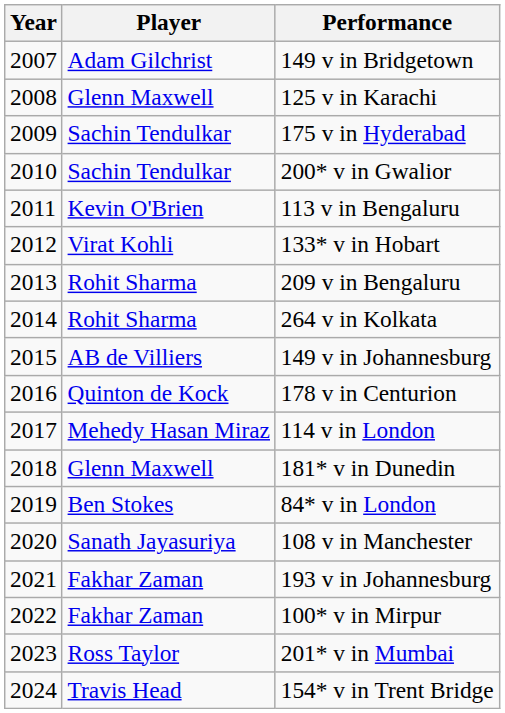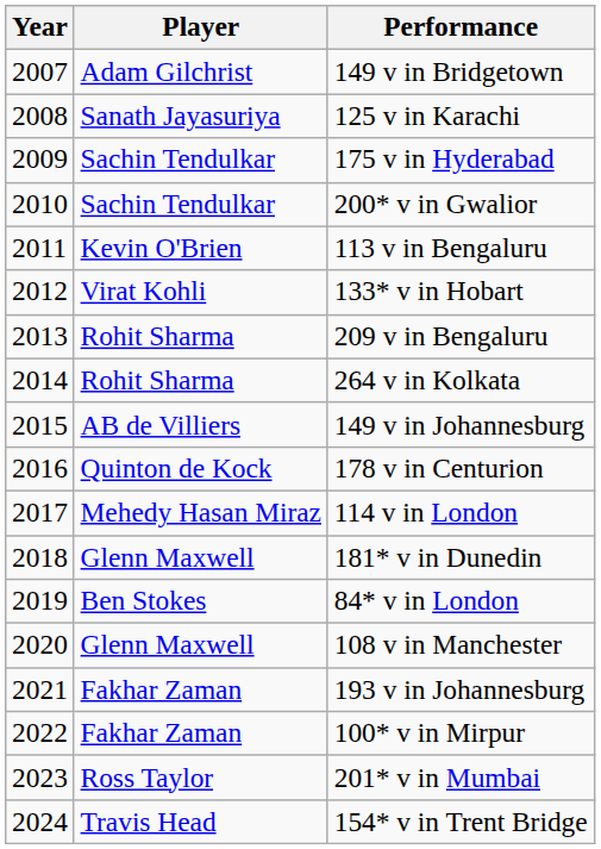 <table class="wikitable">
 <tr>
 <th>Year</th>
 <th>Player</th>
 <th>Performance</th>
 </tr>
 <tr>
 <td>2007</td>
 <td> <a href='#'>Adam Gilchrist</a></td>
 <td>149 v  in Bridgetown</td>
 </tr>
 <tr>
 <td>2008</td>
-<td> <a href='#'>Glenn Maxwell</a></td>
+<td> <a href='#'>Sanath Jayasuriya</a></td>
 <td>125 v  in Karachi</td>
 </tr>
 <tr>
 <td>2009</td>
 <td> <a href='#'>Sachin Tendulkar</a></td>
 <td>175 v  in <a href='#'>Hyderabad</a></td>
 </tr>
 <tr>
 <td>2010</td>
 <td> <a href='#'>Sachin Tendulkar</a></td>
 <td>200* v  in Gwalior</td>
 </tr>
 <tr>
 <td>2011</td>
 <td> <a href='#'>Kevin O'Brien</a></td>
 <td>113 v  in Bengaluru</td>
 </tr>
 <tr>
 <td>2012</td>
 <td> <a href='#'>Virat Kohli</a></td>
 <td>133* v  in Hobart</td>
 </tr>
 <tr>
 <td>2013</td>
 <td> <a href='#'>Rohit Sharma</a></td>
 <td>209 v  in Bengaluru</td>
 </tr>
 <tr>
 <td>2014</td>
 <td> <a href='#'>Rohit Sharma</a></td>
 <td>264 v  in Kolkata</td>
 </tr>
 <tr>
 <td>2015</td>
 <td> <a href='#'>AB de Villiers</a></td>
 <td>149 v  in Johannesburg</td>
 </tr>
 <tr>
 <td>2016</td>
 <td> <a href='#'>Quinton de Kock</a></td>
 <td>178 v  in Centurion</td>
 </tr>
 <tr>
 <td>2017</td>
 <td> <a href='#'>Mehedy Hasan Miraz</a></td>
 <td>114 v  in <a href='#'>London</a></td>
 </tr>
 <tr>
 <td>2018</td>
 <td> <a href='#'>Glenn Maxwell</a></td>
 <td>181* v  in Dunedin</td>
 </tr>
 <tr>
 <td>2019</td>
 <td> <a href='#'>Ben Stokes</a></td>
 <td>84* v  in <a href='#'>London</a></td>
 </tr>
 <tr>
 <td>2020</td>
-<td> <a href='#'>Sanath Jayasuriya</a></td>
+<td> <a href='#'>Glenn Maxwell</a></td>
 <td>108 v  in Manchester</td>
 </tr>
 <tr>
 <td>2021</td>
 <td> <a href='#'>Fakhar Zaman</a></td>
 <td>193 v  in Johannesburg</td>
 </tr>
 <tr>
 <td>2022</td>
 <td> <a href='#'>Fakhar Zaman</a></td>
 <td>100* v  in Mirpur</td>
 </tr>
 <tr>
 <td>2023</td>
 <td> <a href='#'>Ross Taylor</a></td>
 <td>201* v  in <a href='#'>Mumbai</a></td>
 </tr>
 <tr>
 <td>2024</td>
 <td> <a href='#'>Travis Head</a></td>
 <td>154* v  in Trent Bridge</td>
 </tr>
 </table>
